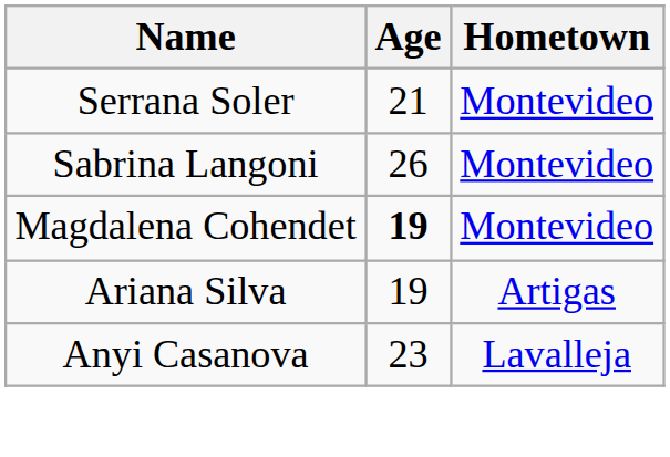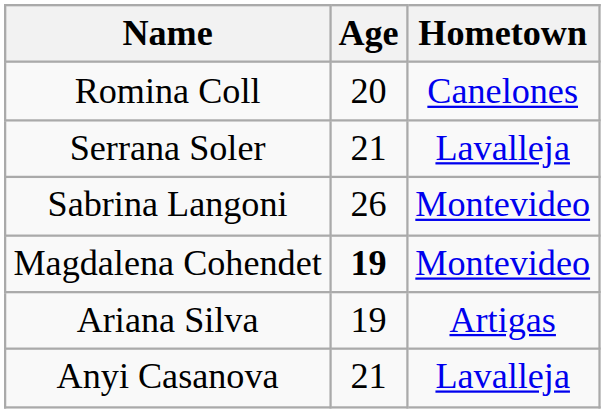 <table class="sortable wikitable">
 <tr style="background:#ccc;">
 <th>Name</th>
 <th>Age</th>
 <th>Hometown</th>
 </tr>
 <tr>
+<td align=center>Romina Coll</td>
+<td align=center>20</td>
+<td align=center><a href='#'>Canelones</a></td>
+</tr>
+<tr>
 <td align=center>Serrana Soler</td>
 <td align=center>21</td>
-<td align=center><a href='#'>Montevideo</a></td>
+<td align=center><a href='#'>Lavalleja</a></td>
 </tr>
 <tr>
 <td align=center>Sabrina Langoni</td>
 <td align=center>26</td>
 <td align=center><a href='#'>Montevideo</a></td>
 </tr>
 <tr>
 <td align=center>Magdalena Cohendet</td>
 <td align=center><strong>19</strong></td>
 <td align=center><a href='#'>Montevideo</a></td>
 </tr>
 <tr>
 <td align=center>Ariana Silva</td>
 <td align=center>19</td>
 <td align=center><a href='#'>Artigas</a></td>
 </tr>
 <tr>
 <td align=center>Anyi Casanova</td>
-<td align=center>23</td>
+<td align=center>21</td>
 <td align=center><a href='#'>Lavalleja</a></td>
 </tr>
 </table>
